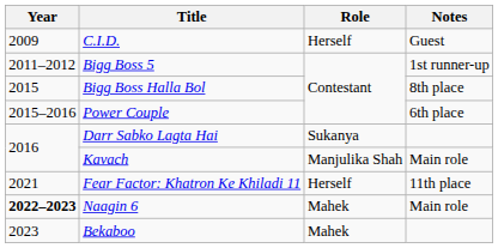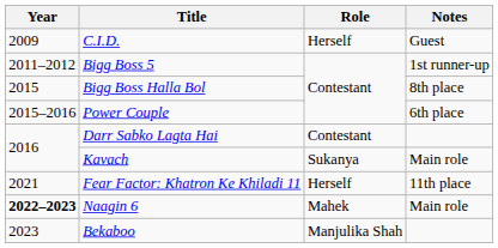 <table class="wikitable">
 <tr>
 <th>Year</th>
 <th>Title</th>
 <th>Role</th>
 <th>Notes</th>
 </tr>
 <tr>
 <td>2009</td>
 <td><em><a href='#'>C.I.D.</a></em></td>
 <td>Herself</td>
 <td>Guest</td>
 </tr>
 <tr>
 <td>2011–2012</td>
 <td><em><a href='#'>Bigg Boss 5</a></em></td>
 <td rowspan="3">Contestant</td>
 <td>1st runner-up</td>
 </tr>
 <tr>
 <td>2015</td>
 <td><em><a href='#'>Bigg Boss Halla Bol</a></em></td>
 <td>8th place</td>
 </tr>
 <tr>
 <td>2015–2016</td>
 <td><em><a href='#'>Power Couple</a></em></td>
 <td>6th place</td>
 </tr>
 <tr>
 <td rowspan="2">2016</td>
 <td><em><a href='#'>Darr Sabko Lagta Hai</a></em></td>
-<td>Sukanya</td>
+<td>Contestant</td>
 <td></td>
 </tr>
 <tr>
 <td><em><a href='#'>Kavach</a></em></td>
-<td>Manjulika Shah</td>
+<td>Sukanya</td>
 <td>Main role</td>
 </tr>
 <tr>
 <td>2021</td>
 <td><em><a href='#'>Fear Factor: Khatron Ke Khiladi 11</a></em></td>
 <td>Herself</td>
 <td>11th place</td>
 </tr>
 <tr>
 <td><strong>2022–2023</strong></td>
 <td><em><a href='#'>Naagin 6</a></em></td>
 <td>Mahek</td>
 <td>Main role</td>
 </tr>
 <tr>
 <td>2023</td>
 <td><em><a href='#'>Bekaboo</a></em></td>
-<td>Mahek</td>
+<td>Manjulika Shah</td>
 <td></td>
 </tr>
 </table>
